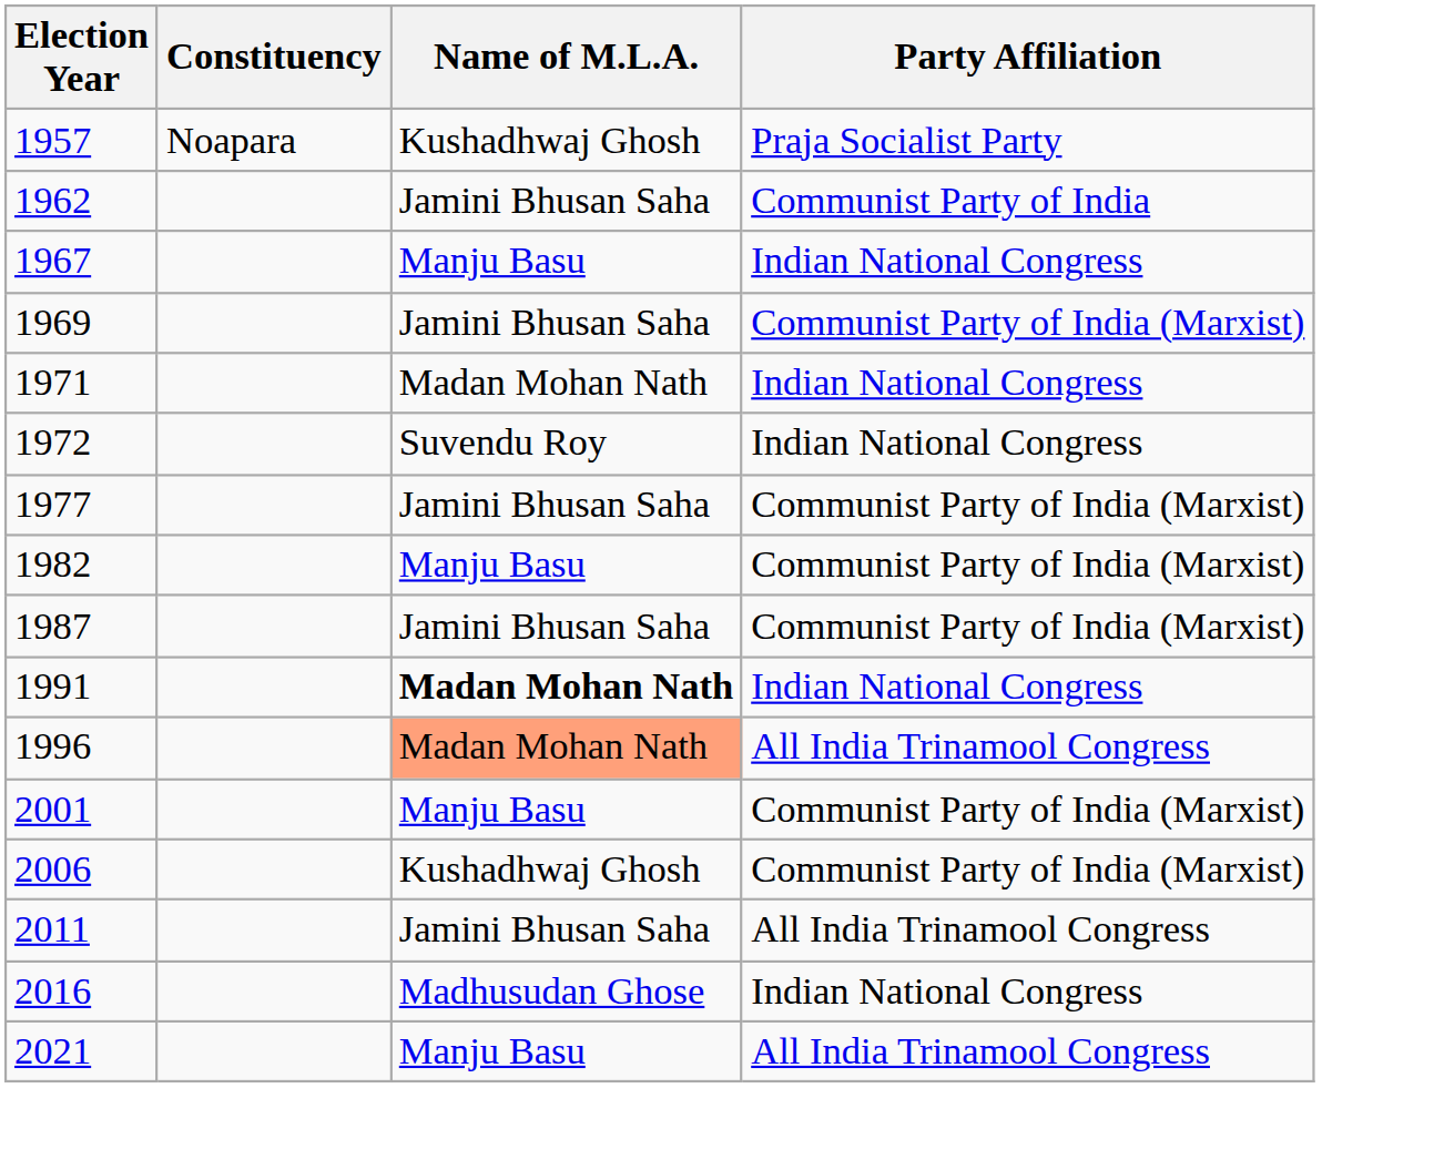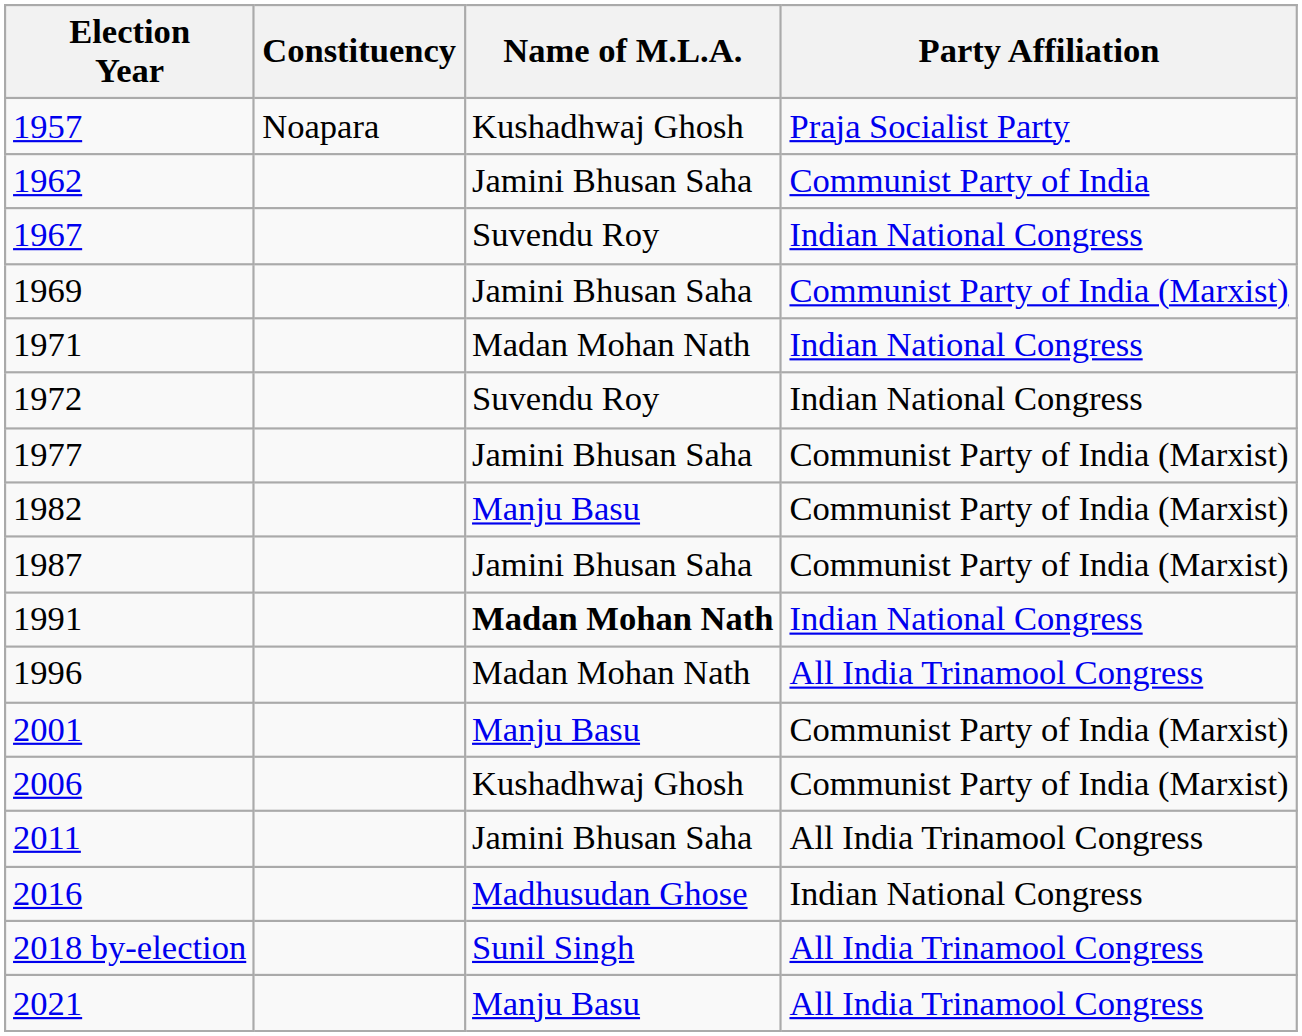 <table class="wikitable sortable"ìÍĦĤĠčw>
 <tr>
 <th>Election<br> Year</th>
 <th>Constituency</th>
 <th>Name of M.L.A.</th>
 <th>Party Affiliation</th>
 </tr>
 <tr>
 <td><a href='#'>1957</a></td>
 <td>Noapara</td>
 <td>Kushadhwaj Ghosh</td>
 <td><a href='#'>Praja Socialist Party</a></td>
 </tr>
 <tr>
 <td><a href='#'>1962</a></td>
 <td></td>
 <td>Jamini Bhusan Saha</td>
 <td><a href='#'>Communist Party of India</a></td>
 </tr>
 <tr>
 <td><a href='#'>1967</a></td>
 <td></td>
-<td><a href='#'>Manju Basu</a></td>
+<td>Suvendu Roy</td>
 <td><a href='#'>Indian National Congress</a></td>
 </tr>
 <tr>
 <td>1969</td>
 <td></td>
 <td>Jamini Bhusan Saha</td>
 <td><a href='#'>Communist Party of India (Marxist)</a></td>
 </tr>
 <tr>
 <td>1971</td>
 <td></td>
 <td>Madan Mohan Nath</td>
 <td><a href='#'>Indian National Congress</a></td>
 </tr>
 <tr>
 <td>1972</td>
 <td></td>
 <td>Suvendu Roy</td>
 <td>Indian National Congress</td>
 </tr>
 <tr>
 <td>1977</td>
 <td></td>
 <td>Jamini Bhusan Saha</td>
 <td>Communist Party of India (Marxist)</td>
 </tr>
 <tr>
 <td>1982</td>
 <td></td>
 <td><a href='#'>Manju Basu</a></td>
 <td>Communist Party of India (Marxist)</td>
 </tr>
 <tr>
 <td>1987</td>
 <td></td>
 <td>Jamini Bhusan Saha</td>
 <td>Communist Party of India (Marxist)</td>
 </tr>
 <tr>
 <td>1991</td>
 <td></td>
 <td><strong>Madan Mohan Nath</strong></td>
 <td><a href='#'>Indian National Congress</a></td>
 </tr>
 <tr>
 <td>1996</td>
 <td></td>
-<td style="background: lightsalmon;">Madan Mohan Nath</td>
+<td>Madan Mohan Nath</td>
 <td><a href='#'>All India Trinamool Congress</a></td>
 </tr>
 <tr>
 <td><a href='#'>2001</a></td>
 <td></td>
 <td><a href='#'>Manju Basu</a></td>
 <td>Communist Party of India (Marxist)</td>
 </tr>
 <tr>
 <td><a href='#'>2006</a></td>
 <td></td>
 <td>Kushadhwaj Ghosh</td>
 <td>Communist Party of India (Marxist)</td>
 </tr>
 <tr>
 <td><a href='#'>2011</a></td>
 <td></td>
 <td>Jamini Bhusan Saha</td>
 <td>All India Trinamool Congress</td>
 </tr>
 <tr>
 <td><a href='#'>2016</a></td>
 <td></td>
 <td><a href='#'>Madhusudan Ghose</a></td>
 <td>Indian National Congress</td>
 </tr>
 <tr>
+<td><a href='#'>2018 by-election</a></td>
+<td></td>
+<td><a href='#'>Sunil Singh</a></td>
+<td><a href='#'>All India Trinamool Congress</a></td>
+</tr>
+<tr>
 <td><a href='#'>2021</a></td>
 <td></td>
 <td><a href='#'>Manju Basu</a></td>
 <td><a href='#'>All India Trinamool Congress</a></td>
 </tr>
 </table>
